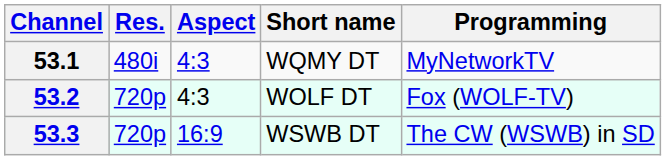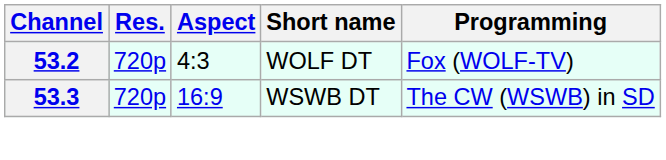 <table class="wikitable">
 <tr>
 <th scope = "col"><a href='#'>Channel</a></th>
 <th scope = "col"><a href='#'>Res.</a></th>
 <th scope = "col"><a href='#'>Aspect</a></th>
 <th scope = "col">Short name</th>
 <th scope = "col">Programming</th>
-</tr>
-<tr>
-<th scope = "row">53.1</th>
-<td><a href='#'>480i</a></td>
-<td><a href='#'>4:3</a></td>
-<td>WQMY DT</td>
-<td><a href='#'>MyNetworkTV</a></td>
 </tr>
 <tr style="background-color: #E6FFF7;">
 <th scope = "row"><a href='#'>53.2</a></th>
 <td><a href='#'>720p</a></td>
 <td>4:3</td>
 <td>WOLF DT</td>
 <td><a href='#'>Fox</a> (<a href='#'>WOLF-TV</a>)</td>
 </tr>
 <tr style="background-color: #E6FFF7;">
 <th scope = "row"><a href='#'>53.3</a></th>
 <td><a href='#'>720p</a></td>
 <td><a href='#'>16:9</a></td>
 <td>WSWB DT</td>
 <td><a href='#'>The CW</a> (<a href='#'>WSWB</a>) in <a href='#'>SD</a></td>
 </tr>
 </table>
